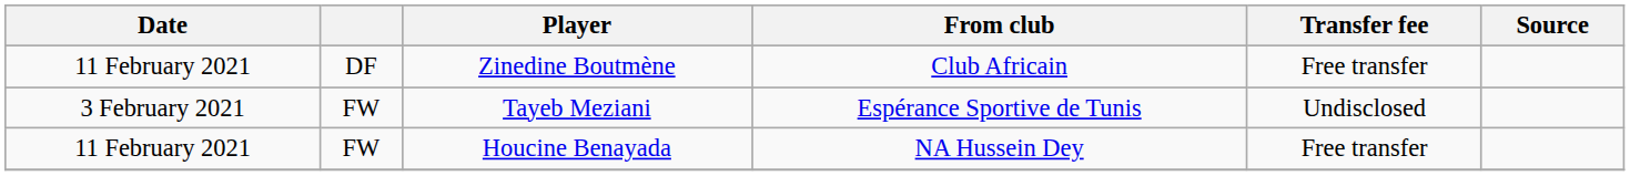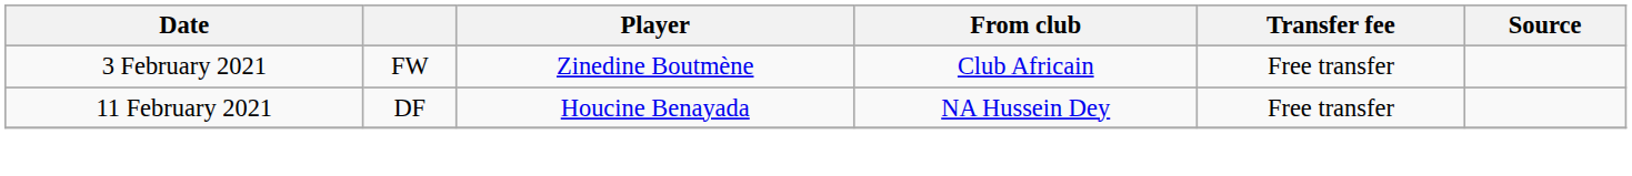 <table class="wikitable sortable" style="width:70%; text-align:center; font-size:85%; text-align:centre;">
 <tr>
 <th>Date</th>
 <th></th>
 <th>Player</th>
 <th>From club</th>
 <th>Transfer fee</th>
 <th>Source</th>
 </tr>
 <tr>
-<td>11 February 2021</td>
-<td>DF</td>
+<td>3 February 2021</td>
+<td>FW</td>
 <td> <a href='#'>Zinedine Boutmène</a></td>
 <td><a href='#'>Club Africain</a></td>
 <td>Free transfer</td>
 <td></td>
 </tr>
 <tr>
-<td>3 February 2021</td>
-<td>FW</td>
-<td> <a href='#'>Tayeb Meziani</a></td>
-<td><a href='#'>Espérance Sportive de Tunis</a></td>
-<td>Undisclosed</td>
-<td></td>
-</tr>
-<tr>
 <td>11 February 2021</td>
-<td>FW</td>
+<td>DF</td>
 <td> <a href='#'>Houcine Benayada</a></td>
 <td><a href='#'>NA Hussein Dey</a></td>
 <td>Free transfer</td>
 <td></td>
 </tr>
 <tr>
 </tr>
 </table>
